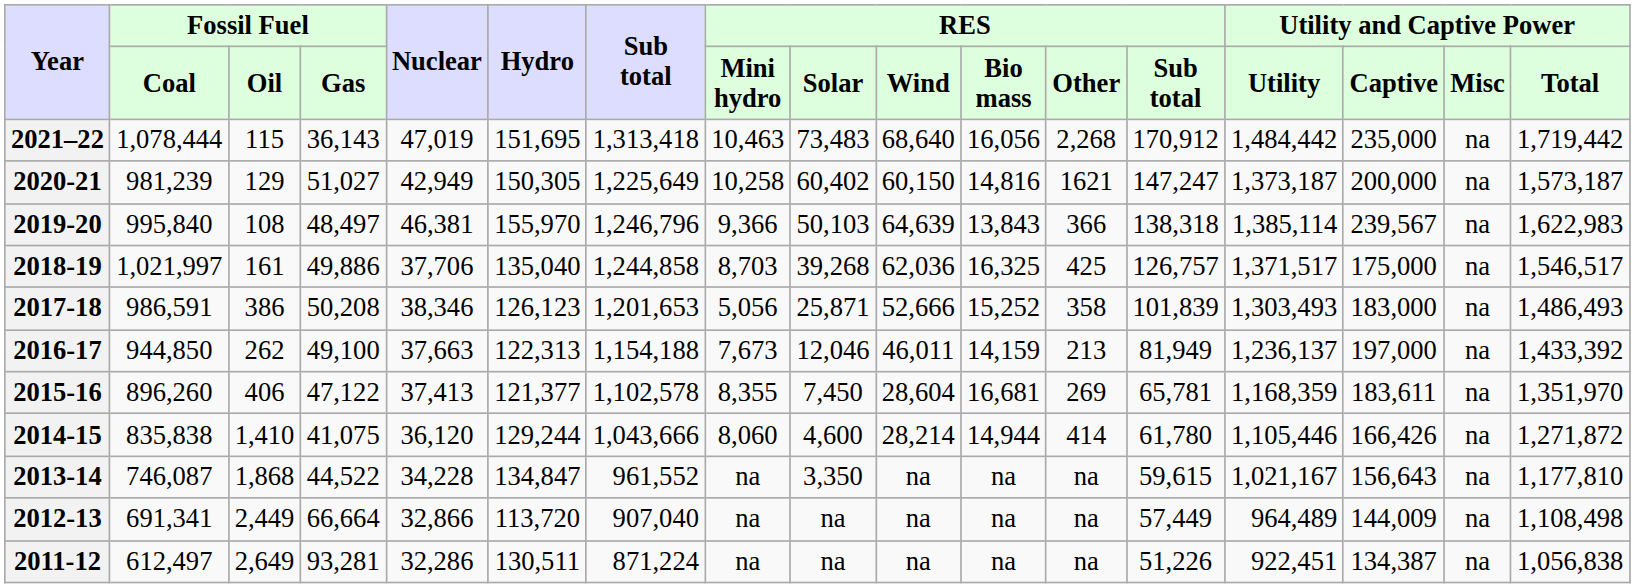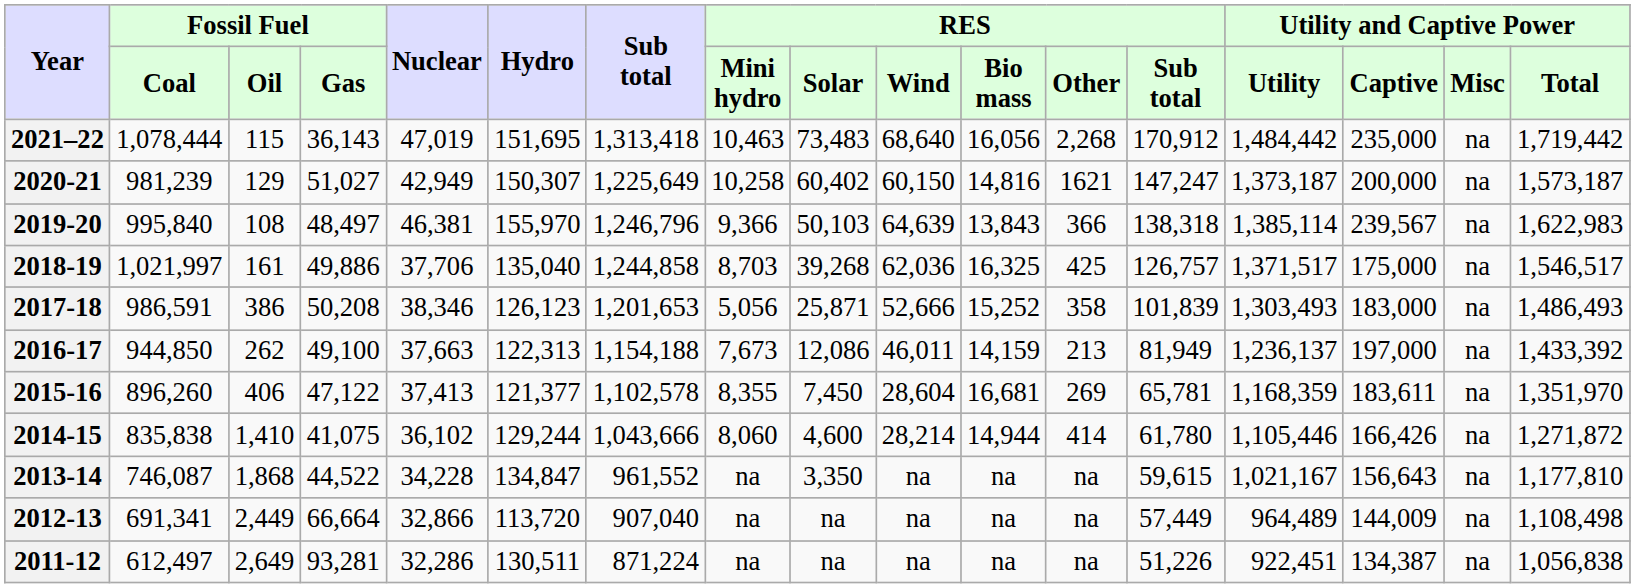 <table class="wikitable" style="text-align:center">
 <tr>
 <th rowspan="2" style="background-color: #ddf;">Year</th>
 <th colspan="3" style="background-color: #dfd;">Fossil Fuel</th>
 <th rowspan="2" style="background-color: #ddf;">Nuclear</th>
 <th rowspan="2" style="background-color: #ddf;">Hydro</th>
 <th rowspan="2" style="background-color: #ddf;">Sub<br>total</th>
 <th colspan="6" style="background-color: #dfd;">RES</th>
 <th colspan="4" style="background-color: #dfd;">Utility and Captive Power</th>
 </tr>
 <tr>
 <th style="background-color: #dfd;">Coal</th>
 <th style="background-color: #dfd;">Oil</th>
 <th style="background-color: #dfd;">Gas</th>
 <th style="background-color: #dfd;">Mini<br>hydro</th>
 <th style="background-color: #dfd;">Solar</th>
 <th style="background-color: #dfd;">Wind</th>
 <th style="background-color: #dfd;">Bio<br>mass</th>
 <th style="background-color: #dfd;">Other</th>
 <th style="background-color: #dfd;">Sub<br>total</th>
 <th style="background-color: #dfd;">Utility</th>
 <th style="background-color: #dfd;">Captive</th>
 <th style="background-color: #dfd;">Misc</th>
 <th style="background-color: #dfd;">Total</th>
 </tr>
 <tr>
 <th>2021–22</th>
 <td>1,078,444</td>
 <td>115</td>
 <td>36,143</td>
 <td>47,019</td>
 <td>151,695</td>
 <td style="text-align:right;">1,313,418</td>
 <td>10,463</td>
 <td>73,483</td>
 <td>68,640</td>
 <td>16,056</td>
 <td>2,268</td>
 <td>170,912</td>
 <td align="right">1,484,442</td>
 <td>235,000</td>
 <td>na</td>
 <td align="right">1,719,442</td>
 </tr>
 <tr>
 <th>2020-21</th>
 <td>981,239</td>
 <td>129</td>
 <td>51,027</td>
 <td>42,949</td>
-<td>150,305</td>
+<td>150,307</td>
 <td align="right">1,225,649</td>
 <td>10,258</td>
 <td>60,402</td>
 <td>60,150</td>
 <td>14,816</td>
 <td>1621</td>
 <td>147,247</td>
 <td align="right">1,373,187</td>
 <td>200,000</td>
 <td>na</td>
 <td align="right">1,573,187</td>
 </tr>
 <tr>
 <th>2019-20</th>
 <td>995,840</td>
 <td>108</td>
 <td>48,497</td>
 <td>46,381</td>
 <td>155,970</td>
 <td align="right">1,246,796</td>
 <td>9,366</td>
 <td>50,103</td>
 <td>64,639</td>
 <td>13,843</td>
 <td>366</td>
 <td>138,318</td>
 <td align="right">1,385,114</td>
 <td>239,567</td>
 <td>na</td>
 <td align="right">1,622,983</td>
 </tr>
 <tr>
 <th>2018-19</th>
 <td>1,021,997</td>
 <td>161</td>
 <td>49,886</td>
 <td>37,706</td>
 <td>135,040</td>
 <td align="right">1,244,858</td>
 <td>8,703</td>
 <td>39,268</td>
 <td>62,036</td>
 <td>16,325</td>
 <td>425</td>
 <td>126,757</td>
 <td align="right">1,371,517</td>
 <td>175,000</td>
 <td>na</td>
 <td align="right">1,546,517</td>
 </tr>
 <tr>
 <th>2017-18</th>
 <td>986,591</td>
 <td>386</td>
 <td>50,208</td>
 <td>38,346</td>
 <td>126,123</td>
 <td align="right">1,201,653</td>
 <td>5,056</td>
 <td>25,871</td>
 <td>52,666</td>
 <td>15,252</td>
 <td>358</td>
 <td>101,839</td>
 <td align="right">1,303,493</td>
 <td>183,000</td>
 <td>na</td>
 <td align="right">1,486,493</td>
 </tr>
 <tr>
 <th>2016-17</th>
 <td>944,850</td>
 <td>262</td>
 <td>49,100</td>
 <td>37,663</td>
 <td>122,313</td>
 <td align="right">1,154,188</td>
 <td>7,673</td>
-<td>12,046</td>
+<td>12,086</td>
 <td>46,011</td>
 <td>14,159</td>
 <td>213</td>
 <td>81,949</td>
 <td align="right">1,236,137</td>
 <td>197,000</td>
 <td>na</td>
 <td align="right">1,433,392</td>
 </tr>
 <tr>
 <th>2015-16</th>
 <td>896,260</td>
 <td>406</td>
 <td>47,122</td>
 <td>37,413</td>
 <td>121,377</td>
 <td align="right">1,102,578</td>
 <td>8,355</td>
 <td>7,450</td>
 <td>28,604</td>
 <td>16,681</td>
 <td>269</td>
 <td>65,781</td>
 <td align="right">1,168,359</td>
 <td>183,611</td>
 <td>na</td>
 <td align="right">1,351,970</td>
 </tr>
 <tr>
 <th>2014-15</th>
 <td>835,838</td>
 <td>1,410</td>
 <td>41,075</td>
-<td>36,120</td>
+<td>36,102</td>
 <td>129,244</td>
 <td align="right">1,043,666</td>
 <td>8,060</td>
 <td>4,600</td>
 <td>28,214</td>
 <td>14,944</td>
 <td>414</td>
 <td>61,780</td>
 <td align="right">1,105,446</td>
 <td>166,426</td>
 <td>na</td>
 <td align="right">1,271,872</td>
 </tr>
 <tr>
 <th>2013-14</th>
 <td>746,087</td>
 <td>1,868</td>
 <td>44,522</td>
 <td>34,228</td>
 <td>134,847</td>
 <td align="right">961,552</td>
 <td>na</td>
 <td>3,350</td>
 <td>na</td>
 <td>na</td>
 <td>na</td>
 <td>59,615</td>
 <td align="right">1,021,167</td>
 <td>156,643</td>
 <td>na</td>
 <td align="right">1,177,810</td>
 </tr>
 <tr>
 <th>2012-13</th>
 <td>691,341</td>
 <td>2,449</td>
 <td>66,664</td>
 <td>32,866</td>
 <td>113,720</td>
 <td align="right">907,040</td>
 <td>na</td>
 <td>na</td>
 <td>na</td>
 <td>na</td>
 <td>na</td>
 <td>57,449</td>
 <td align="right">964,489</td>
 <td>144,009</td>
 <td>na</td>
 <td align="right">1,108,498</td>
 </tr>
 <tr>
 <th>2011-12</th>
 <td>612,497</td>
 <td>2,649</td>
 <td>93,281</td>
 <td>32,286</td>
 <td>130,511</td>
 <td align="right">871,224</td>
 <td>na</td>
 <td>na</td>
 <td>na</td>
 <td>na</td>
 <td>na</td>
 <td>51,226</td>
 <td align="right">922,451</td>
 <td>134,387</td>
 <td>na</td>
 <td align="right">1,056,838</td>
 </tr>
 </table>
